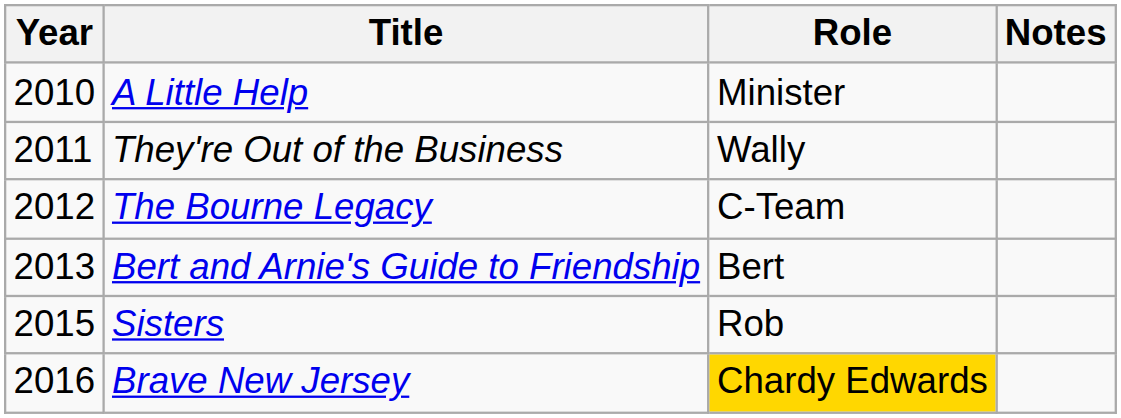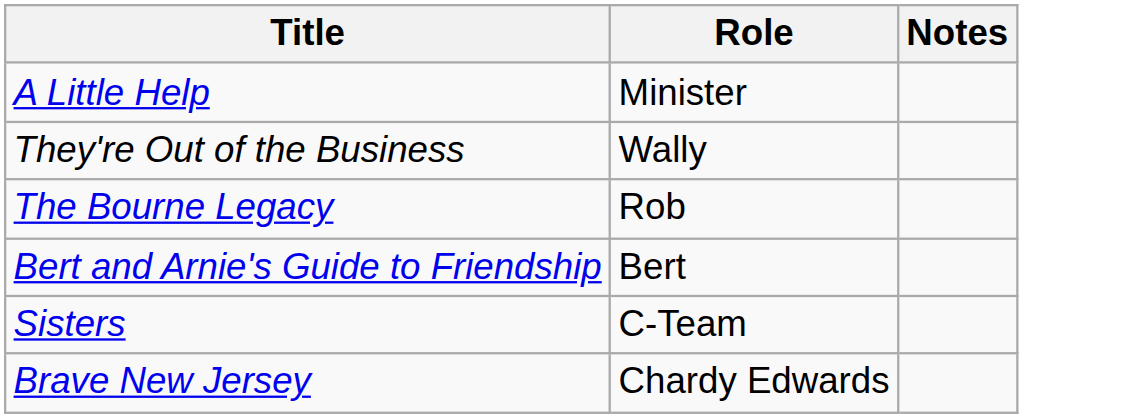 <table class="wikitable sortable">
 <tr>
-<th>Year</th>
 <th>Title</th>
 <th>Role</th>
 <th class="unsortable">Notes</th>
 </tr>
 <tr>
-<td>2010</td>
 <td><em><a href='#'>A Little Help</a></em></td>
 <td>Minister</td>
 <td></td>
 </tr>
 <tr>
-<td>2011</td>
 <td><em>They're Out of the Business</em></td>
 <td>Wally</td>
 <td></td>
 </tr>
 <tr>
-<td>2012</td>
 <td><em><a href='#'>The Bourne Legacy</a></em></td>
-<td>C-Team</td>
+<td>Rob</td>
 <td></td>
 </tr>
 <tr>
-<td>2013</td>
 <td><em><a href='#'>Bert and Arnie's Guide to Friendship</a></em></td>
 <td>Bert</td>
 <td></td>
 </tr>
 <tr>
-<td>2015</td>
 <td><em><a href='#'>Sisters</a></em></td>
-<td>Rob</td>
+<td>C-Team</td>
 <td></td>
 </tr>
 <tr>
-<td>2016</td>
 <td><em><a href='#'>Brave New Jersey</a></em></td>
-<td style="background: gold;">Chardy Edwards</td>
+<td>Chardy Edwards</td>
 <td></td>
 </tr>
 </table>
